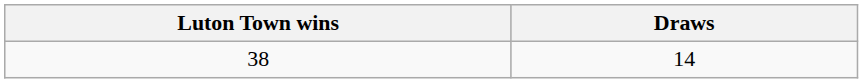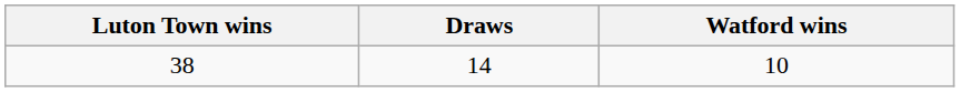 <table class="wikitable" style="font-size:90%" width=90%;>
 <tr>
 <th width=150>Luton Town wins</th>
 <th width=100>Draws</th>
+<th width=150>Watford wins</th>
 </tr>
 <tr>
 <td align="center">38</td>
 <td align="center">14</td>
+<td align="center">10</td>
 </tr>
 </table>
